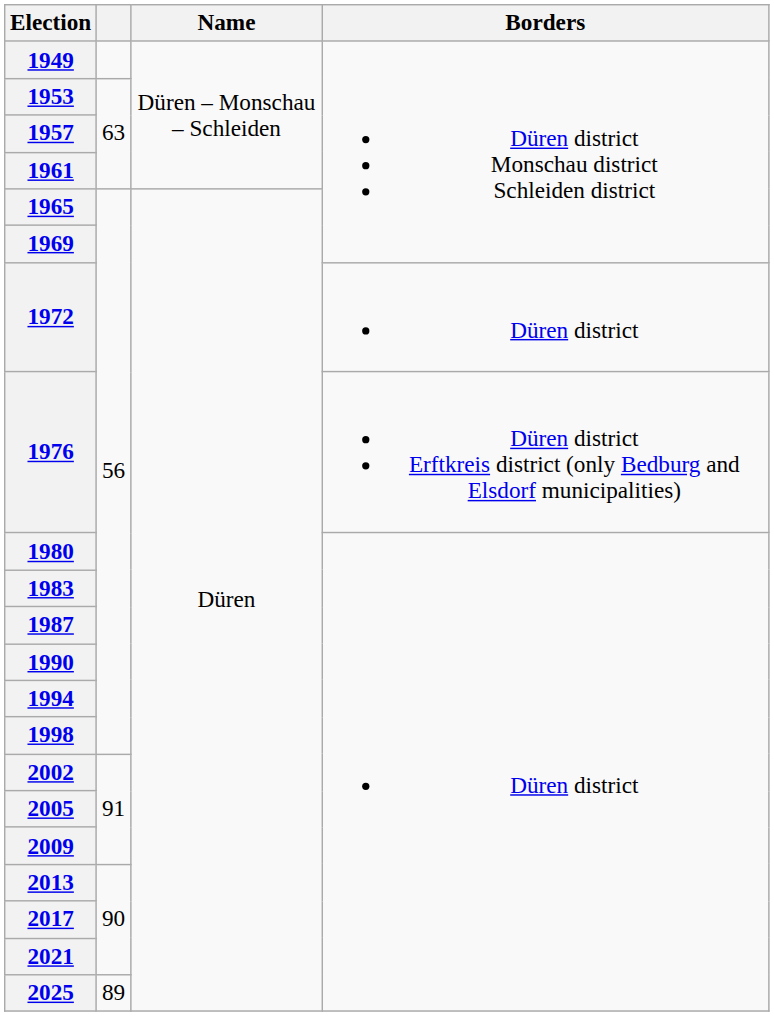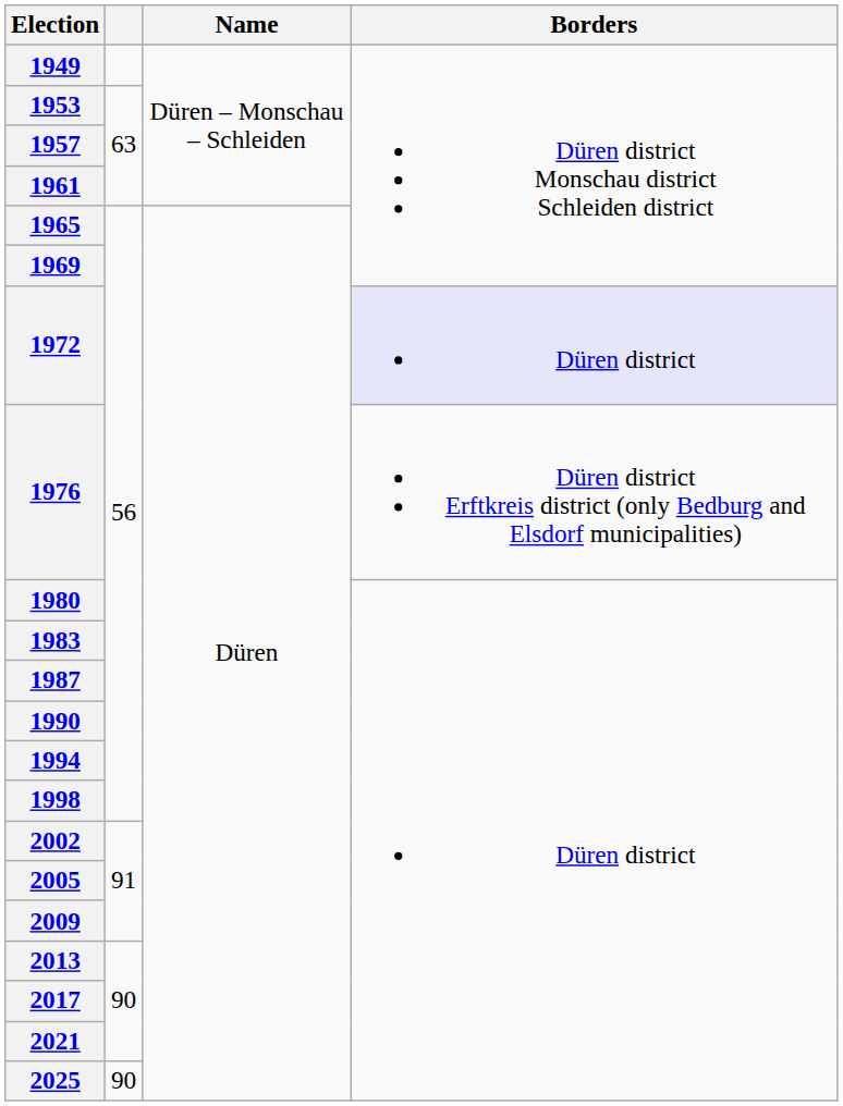 <table class=wikitable style="text-align:center">
 <tr>
 <th>Election</th>
 <th></th>
 <th width=125px>Name</th>
 <th width=300px>Borders</th>
 </tr>
 <tr>
 <th><a href='#'>1949</a></th>
 <td></td>
 <td rowspan=4>Düren – Monschau – Schleiden</td>
 <td rowspan=6><br><ul><li><a href='#'>Düren</a> district</li><li>Monschau district</li><li>Schleiden district</li></ul></td>
 </tr>
 <tr>
 <th><a href='#'>1953</a></th>
 <td rowspan=3>63</td>
 </tr>
 <tr>
 <th><a href='#'>1957</a></th>
 </tr>
 <tr>
 <th><a href='#'>1961</a></th>
 </tr>
 <tr>
 <th><a href='#'>1965</a></th>
 <td rowspan=10>56</td>
 <td rowspan=17>Düren</td>
 </tr>
 <tr>
 <th><a href='#'>1969</a></th>
 </tr>
 <tr>
 <th><a href='#'>1972</a></th>
-<td><br><ul><li><a href='#'>Düren</a> district</li></ul></td>
+<td style="background: lavender;"><br><ul><li><a href='#'>Düren</a> district</li></ul></td>
 </tr>
 <tr>
 <th><a href='#'>1976</a></th>
 <td><br><ul><li><a href='#'>Düren</a> district</li><li><a href='#'>Erftkreis</a> district (only <a href='#'>Bedburg</a> and <a href='#'>Elsdorf</a> municipalities)</li></ul></td>
 </tr>
 <tr>
 <th><a href='#'>1980</a></th>
 <td rowspan=13><br><ul><li><a href='#'>Düren</a> district</li></ul></td>
 </tr>
 <tr>
 <th><a href='#'>1983</a></th>
 </tr>
 <tr>
 <th><a href='#'>1987</a></th>
 </tr>
 <tr>
 <th><a href='#'>1990</a></th>
 </tr>
 <tr>
 <th><a href='#'>1994</a></th>
 </tr>
 <tr>
 <th><a href='#'>1998</a></th>
 </tr>
 <tr>
 <th><a href='#'>2002</a></th>
 <td rowspan=3>91</td>
 </tr>
 <tr>
 <th><a href='#'>2005</a></th>
 </tr>
 <tr>
 <th><a href='#'>2009</a></th>
 </tr>
 <tr>
 <th><a href='#'>2013</a></th>
 <td rowspan=3>90</td>
 </tr>
 <tr>
 <th><a href='#'>2017</a></th>
 </tr>
 <tr>
 <th><a href='#'>2021</a></th>
 </tr>
 <tr>
 <th><a href='#'>2025</a></th>
-<td>89</td>
+<td>90</td>
 </tr>
 </table>
